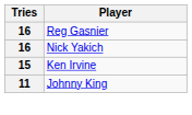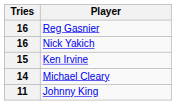 <table class="wikitable" style="text-align:left;">
 <tr>
 <th width=50>Tries</th>
 <th width=200>Player</th>
 </tr>
 <tr>
 <th>16</th>
 <td> <a href='#'>Reg Gasnier</a></td>
 </tr>
 <tr>
 <th>16</th>
 <td> <a href='#'>Nick Yakich</a></td>
 </tr>
 <tr>
 <th>15</th>
 <td> <a href='#'>Ken Irvine</a></td>
 </tr>
 <tr>
+<th>14</th>
+<td> <a href='#'>Michael Cleary</a></td>
+</tr>
+<tr>
 <th>11</th>
 <td> <a href='#'>Johnny King</a></td>
 </tr>
 </table>
